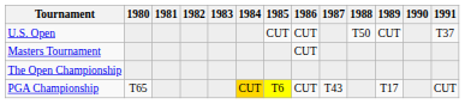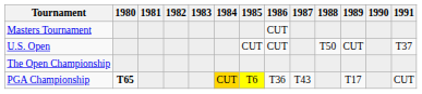 <table class="wikitable" style="font-size:95%;text-align:center;">
 <tr>
 <th>Tournament</th>
 <th>1980</th>
 <th>1981</th>
 <th>1982</th>
 <th>1983</th>
 <th>1984</th>
 <th>1985</th>
 <th>1986</th>
 <th>1987</th>
 <th>1988</th>
 <th>1989</th>
 <th>1990</th>
 <th>1991</th>
 </tr>
 <tr>
+<td align=left><a href='#'>Masters Tournament</a></td>
+<td style="background:#eeeeee;"></td>
+<td style="background:#eeeeee;"></td>
+<td style="background:#eeeeee;"></td>
+<td style="background:#eeeeee;"></td>
+<td style="background:#eeeeee;"></td>
+<td style="background:#eeeeee;"></td>
+<td>CUT</td>
+<td style="background:#eeeeee;"></td>
+<td style="background:#eeeeee;"></td>
+<td style="background:#eeeeee;"></td>
+<td style="background:#eeeeee;"></td>
+<td style="background:#eeeeee;"></td>
+</tr>
+<tr>
 <td align=left><a href='#'>U.S. Open</a></td>
 <td style="background:#eeeeee;"></td>
 <td style="background:#eeeeee;"></td>
 <td style="background:#eeeeee;"></td>
 <td style="background:#eeeeee;"></td>
 <td style="background:#eeeeee;"></td>
 <td>CUT</td>
 <td>CUT</td>
 <td style="background:#eeeeee;"></td>
 <td>T50</td>
 <td>CUT</td>
 <td style="background:#eeeeee;"></td>
 <td>T37</td>
-</tr>
-<tr>
-<td align=left><a href='#'>Masters Tournament</a></td>
-<td style="background:#eeeeee;"></td>
-<td style="background:#eeeeee;"></td>
-<td style="background:#eeeeee;"></td>
-<td style="background:#eeeeee;"></td>
-<td style="background:#eeeeee;"></td>
-<td style="background:#eeeeee;"></td>
-<td>CUT</td>
-<td style="background:#eeeeee;"></td>
-<td style="background:#eeeeee;"></td>
-<td style="background:#eeeeee;"></td>
-<td style="background:#eeeeee;"></td>
-<td style="background:#eeeeee;"></td>
 </tr>
 <tr>
 <td align=left><a href='#'>The Open Championship</a></td>
 <td style="background:#eeeeee;"></td>
 <td style="background:#eeeeee;"></td>
 <td style="background:#eeeeee;"></td>
 <td style="background:#eeeeee;"></td>
 <td style="background:#eeeeee;"></td>
 <td style="background:#eeeeee;"></td>
 <td style="background:#eeeeee;"></td>
 <td style="background:#eeeeee;"></td>
 <td style="background:#eeeeee;"></td>
 <td style="background:#eeeeee;"></td>
 <td style="background:#eeeeee;"></td>
 <td style="background:#eeeeee;"></td>
 </tr>
 <tr>
 <td align=left><a href='#'>PGA Championship</a></td>
-<td>T65</td>
+<td><strong>T65</strong></td>
 <td style="background:#eeeeee;"></td>
 <td style="background:#eeeeee;"></td>
 <td style="background:#eeeeee;"></td>
 <td style="background: gold;">CUT</td>
 <td style="background:yellow;">T6</td>
-<td>CUT</td>
+<td>T36</td>
 <td>T43</td>
 <td style="background:#eeeeee;"></td>
 <td>T17</td>
 <td style="background:#eeeeee;"></td>
 <td>CUT</td>
 </tr>
 </table>
